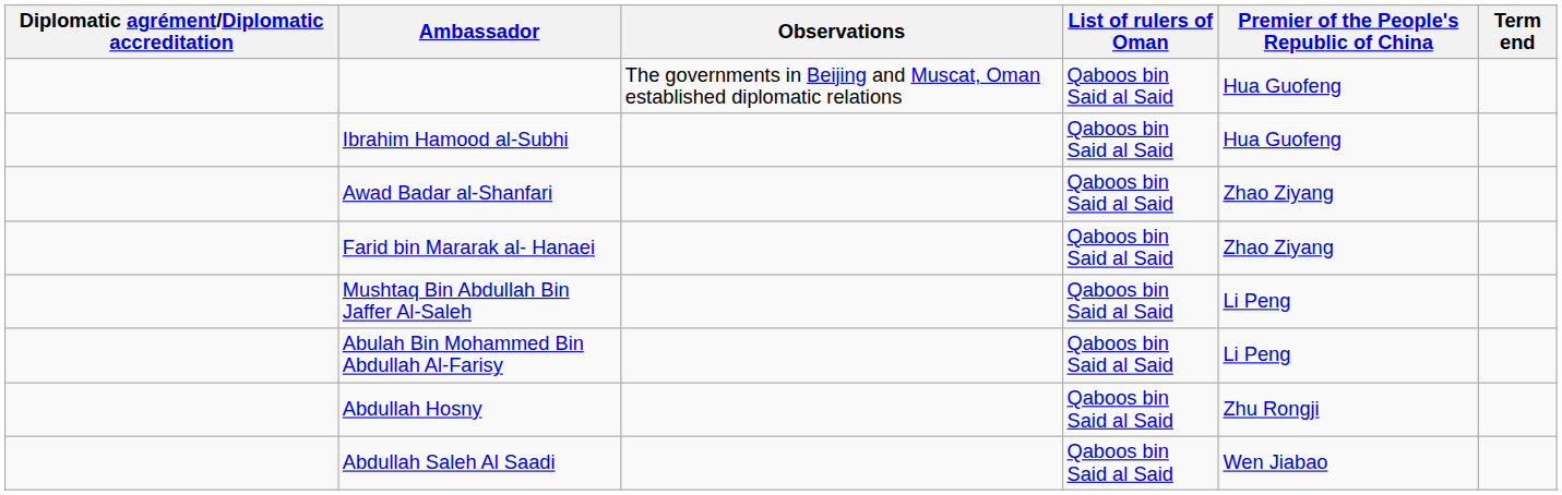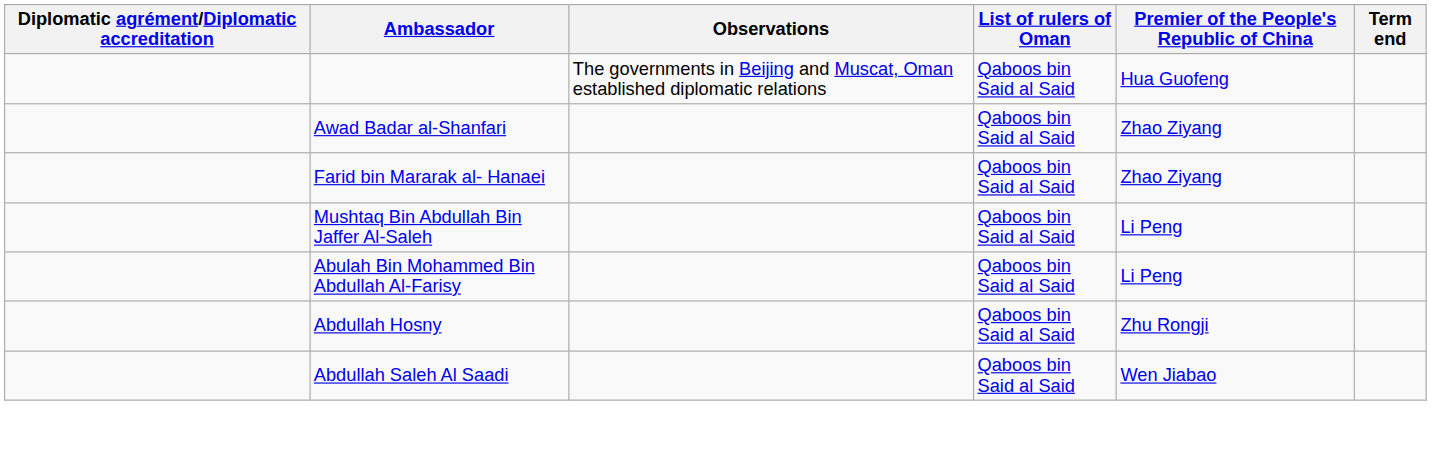 <table class="wikitable sortable">
 <tr>
 <th>Diplomatic <a href='#'>agrément</a>/<a href='#'>Diplomatic accreditation</a></th>
 <th><a href='#'>Ambassador</a></th>
 <th>Observations</th>
 <th><a href='#'>List of rulers of Oman</a></th>
 <th><a href='#'>Premier of the People's Republic of China</a></th>
 <th>Term end</th>
 </tr>
 <tr>
 <td></td>
 <td></td>
 <td>The governments in <a href='#'>Beijing</a> and <a href='#'>Muscat, Oman</a> established diplomatic relations</td>
-<td><a href='#'>Qaboos bin Said al Said</a></td>
-<td><a href='#'>Hua Guofeng</a></td>
-<td></td>
-</tr>
-<tr>
-<td></td>
-<td><a href='#'>Ibrahim Hamood al-Subhi</a></td>
-<td></td>
 <td><a href='#'>Qaboos bin Said al Said</a></td>
 <td><a href='#'>Hua Guofeng</a></td>
 <td></td>
 </tr>
 <tr>
 <td></td>
 <td><a href='#'>Awad Badar al-Shanfari</a></td>
 <td></td>
 <td><a href='#'>Qaboos bin Said al Said</a></td>
 <td><a href='#'>Zhao Ziyang</a></td>
 <td></td>
 </tr>
 <tr>
 <td></td>
 <td><a href='#'>Farid bin Mararak al- Hanaei</a></td>
 <td></td>
 <td><a href='#'>Qaboos bin Said al Said</a></td>
 <td><a href='#'>Zhao Ziyang</a></td>
 <td></td>
 </tr>
 <tr>
 <td></td>
 <td><a href='#'>Mushtaq Bin Abdullah Bin Jaffer Al-Saleh</a></td>
 <td></td>
 <td><a href='#'>Qaboos bin Said al Said</a></td>
 <td><a href='#'>Li Peng</a></td>
 <td></td>
 </tr>
 <tr>
 <td></td>
 <td><a href='#'>Abulah Bin Mohammed Bin Abdullah Al-Farisy</a></td>
 <td></td>
 <td><a href='#'>Qaboos bin Said al Said</a></td>
 <td><a href='#'>Li Peng</a></td>
 <td></td>
 </tr>
 <tr>
 <td></td>
 <td><a href='#'>Abdullah Hosny</a></td>
 <td></td>
 <td><a href='#'>Qaboos bin Said al Said</a></td>
 <td><a href='#'>Zhu Rongji</a></td>
 <td></td>
 </tr>
 <tr>
 <td></td>
 <td><a href='#'>Abdullah Saleh Al Saadi</a></td>
 <td></td>
 <td><a href='#'>Qaboos bin Said al Said</a></td>
 <td><a href='#'>Wen Jiabao</a></td>
 <td></td>
 </tr>
 </table>
